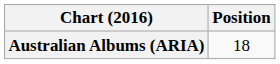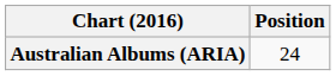 <table class="wikitable plainrowheaders" style="text-align:center">
 <tr>
 <th scope="col">Chart (2016)</th>
 <th scope="col">Position</th>
 </tr>
 <tr>
 <th scope="row">Australian Albums (ARIA)</th>
-<td>18</td>
+<td>24</td>
 </tr>
 </table>
